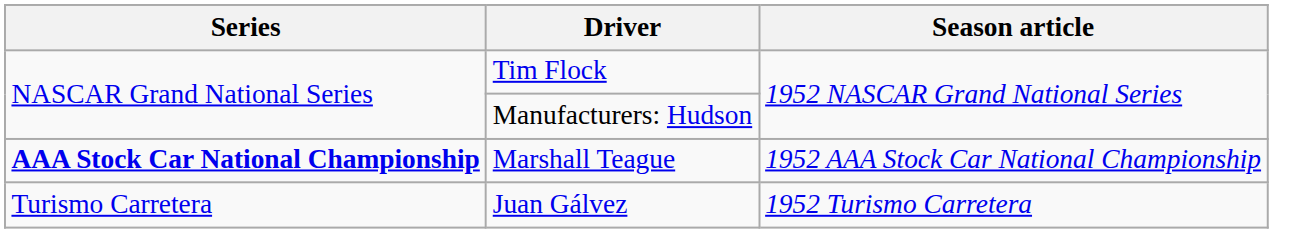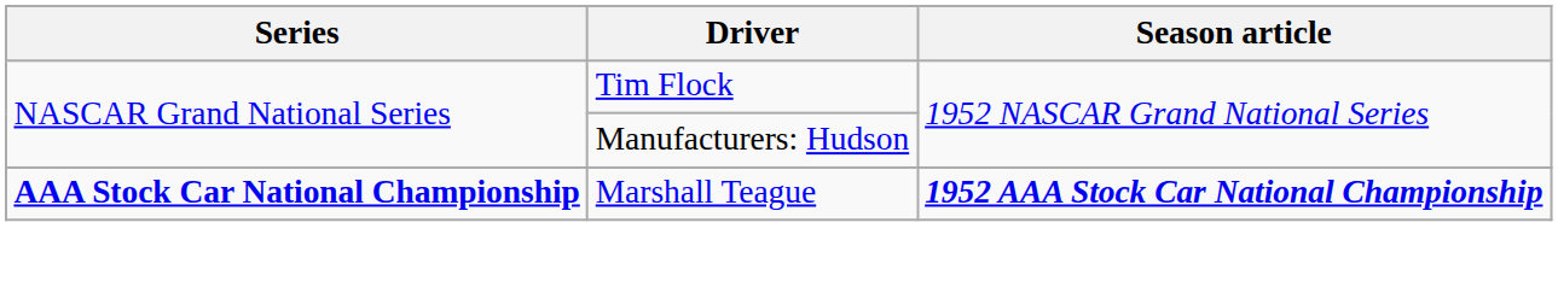 <table class="wikitable" style="font-size: 87%;">
 <tr>
 <th>Series</th>
 <th>Driver</th>
 <th>Season article</th>
 </tr>
 <tr>
 <td rowspan=2><a href='#'>NASCAR Grand National Series</a></td>
 <td> <a href='#'>Tim Flock</a></td>
 <td rowspan=2><em><a href='#'>1952 NASCAR Grand National Series</a></em></td>
 </tr>
 <tr>
 <td>Manufacturers:  <a href='#'>Hudson</a></td>
 </tr>
 <tr>
 <td><strong><a href='#'>AAA Stock Car National Championship</a></strong></td>
 <td> <a href='#'>Marshall Teague</a></td>
-<td><em><a href='#'>1952 AAA Stock Car National Championship</a></em></td>
-</tr>
-<tr>
-<td><a href='#'>Turismo Carretera</a></td>
-<td> <a href='#'>Juan Gálvez</a></td>
-<td><em><a href='#'>1952 Turismo Carretera</a></em></td>
+<td><strong><em><a href='#'>1952 AAA Stock Car National Championship</a></em></strong></td>
 </tr>
 </table>
